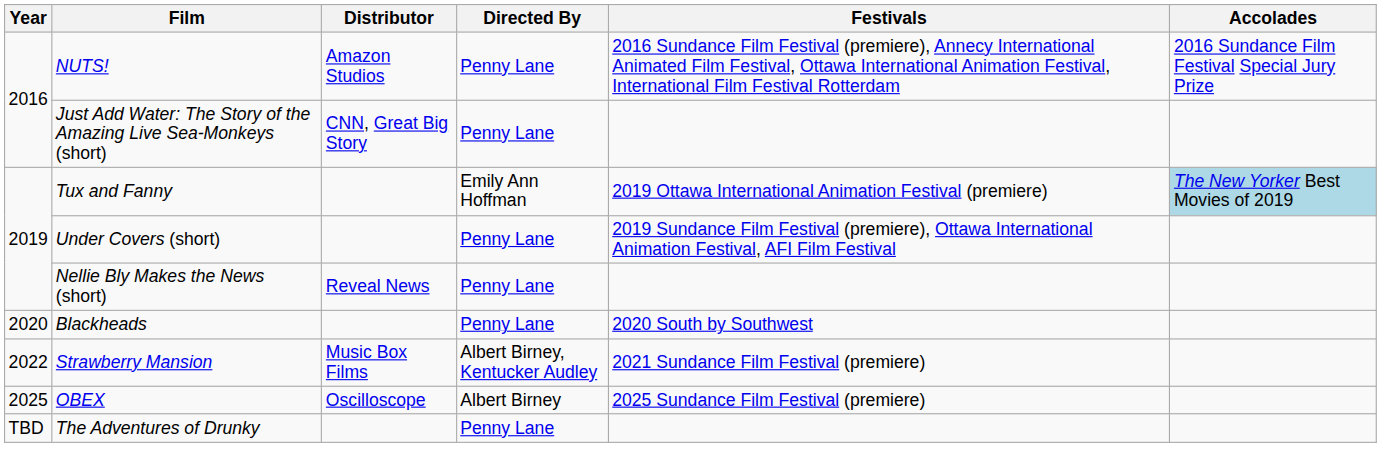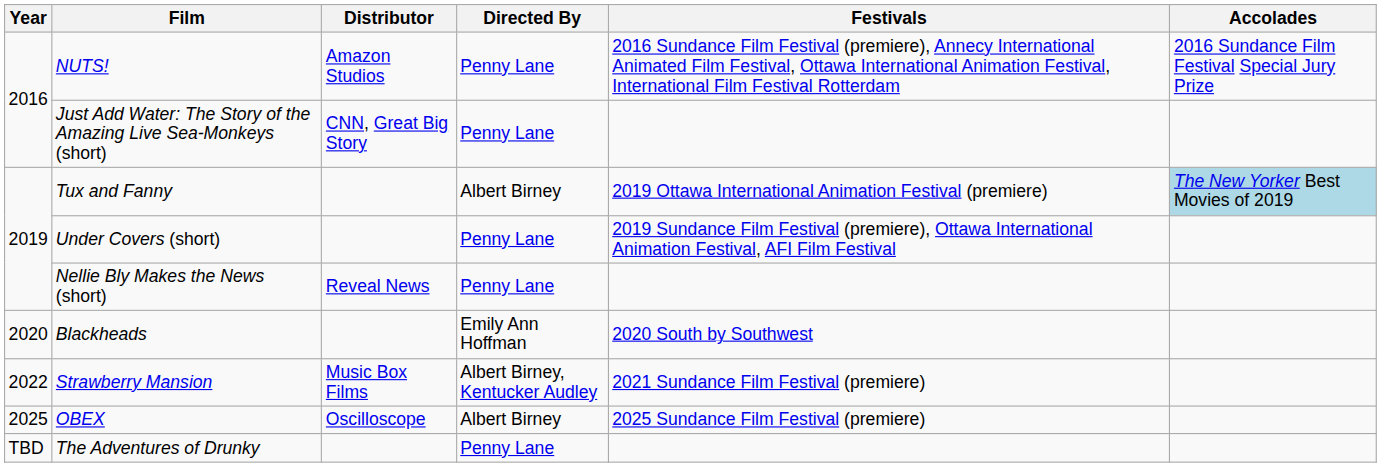 <table class="wikitable">
 <tr>
 <th>Year</th>
 <th>Film</th>
 <th>Distributor</th>
 <th>Directed By</th>
 <th>Festivals</th>
 <th>Accolades</th>
 </tr>
 <tr>
 <td rowspan="2">2016</td>
 <td><em><a href='#'>NUTS!</a></em></td>
 <td><a href='#'>Amazon Studios</a></td>
 <td><a href='#'>Penny Lane</a></td>
 <td><a href='#'>2016 Sundance Film Festival</a> (premiere), <a href='#'>Annecy International Animated Film Festival</a>, <a href='#'>Ottawa International Animation Festival</a>, <a href='#'>International Film Festival Rotterdam</a></td>
 <td><a href='#'>2016 Sundance Film Festival</a> <a href='#'>Special Jury Prize</a></td>
 </tr>
 <tr>
 <td><em>Just Add Water: The Story of the Amazing Live Sea-Monkeys</em> (short)</td>
 <td><a href='#'>CNN</a>, <a href='#'>Great Big Story</a></td>
 <td><a href='#'>Penny Lane</a></td>
 <td></td>
 <td></td>
 </tr>
 <tr>
 <td rowspan="3">2019</td>
 <td><em>Tux and Fanny</em></td>
 <td></td>
-<td>Emily Ann Hoffman</td>
+<td>Albert Birney</td>
 <td><a href='#'>2019 Ottawa International Animation Festival</a> (premiere)</td>
 <td style="background: lightblue;"><em><a href='#'>The New Yorker</a></em> Best Movies of 2019</td>
 </tr>
 <tr>
 <td><em>Under Covers</em> (short)</td>
 <td></td>
 <td><a href='#'>Penny Lane</a></td>
 <td><a href='#'>2019 Sundance Film Festival</a> (premiere), <a href='#'>Ottawa International Animation Festival</a>, <a href='#'>AFI Film Festival</a></td>
 <td></td>
 </tr>
 <tr>
 <td><em>Nellie Bly Makes the News</em> (short)</td>
 <td><a href='#'>Reveal News</a></td>
 <td><a href='#'>Penny Lane</a></td>
 <td></td>
 <td></td>
 </tr>
 <tr>
 <td>2020</td>
 <td><em>Blackheads</em></td>
 <td></td>
-<td><a href='#'>Penny Lane</a></td>
+<td>Emily Ann Hoffman</td>
 <td><a href='#'>2020 South by Southwest</a></td>
 <td></td>
 </tr>
 <tr>
 <td>2022</td>
 <td><em><a href='#'>Strawberry Mansion</a></em></td>
 <td><a href='#'>Music Box Films</a></td>
 <td>Albert Birney, <a href='#'>Kentucker Audley</a></td>
 <td><a href='#'>2021 Sundance Film Festival</a> (premiere)</td>
 <td></td>
 </tr>
 <tr>
 <td>2025</td>
 <td><em><a href='#'>OBEX</a></em></td>
 <td><a href='#'>Oscilloscope</a></td>
 <td>Albert Birney</td>
 <td><a href='#'>2025 Sundance Film Festival</a> (premiere)</td>
 <td></td>
 </tr>
 <tr>
 <td>TBD</td>
 <td><em>The Adventures of Drunky</em></td>
 <td></td>
 <td><a href='#'>Penny Lane</a></td>
 <td></td>
 <td></td>
 </tr>
 </table>
